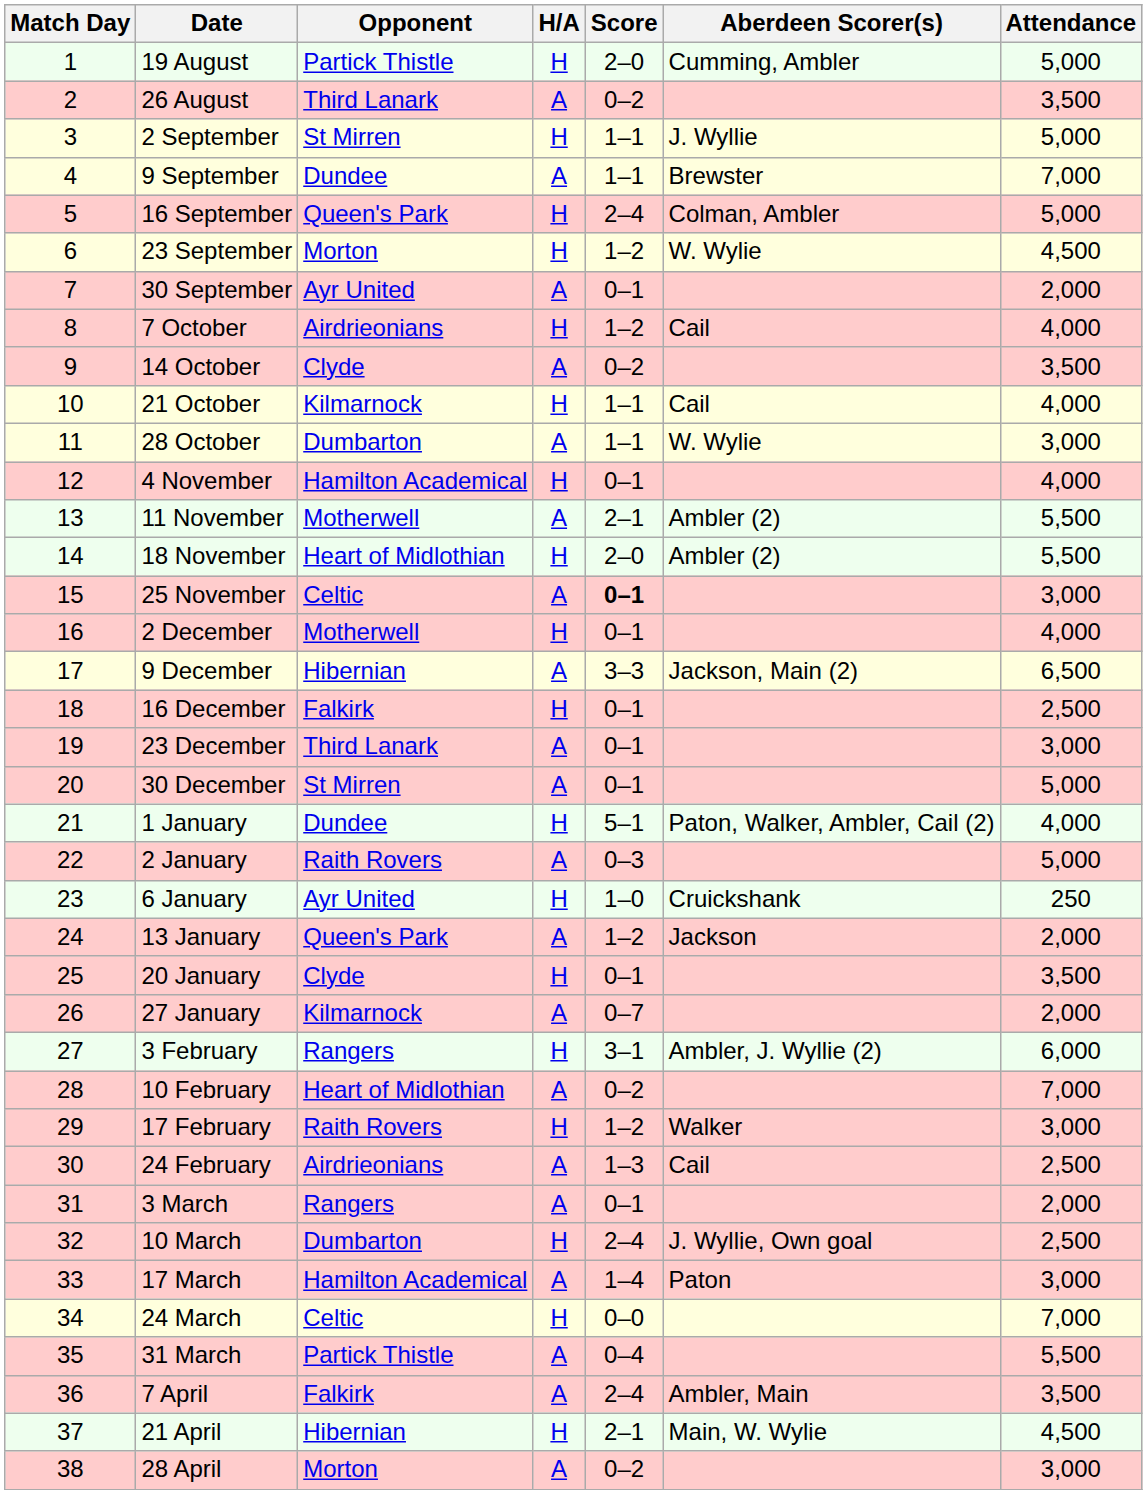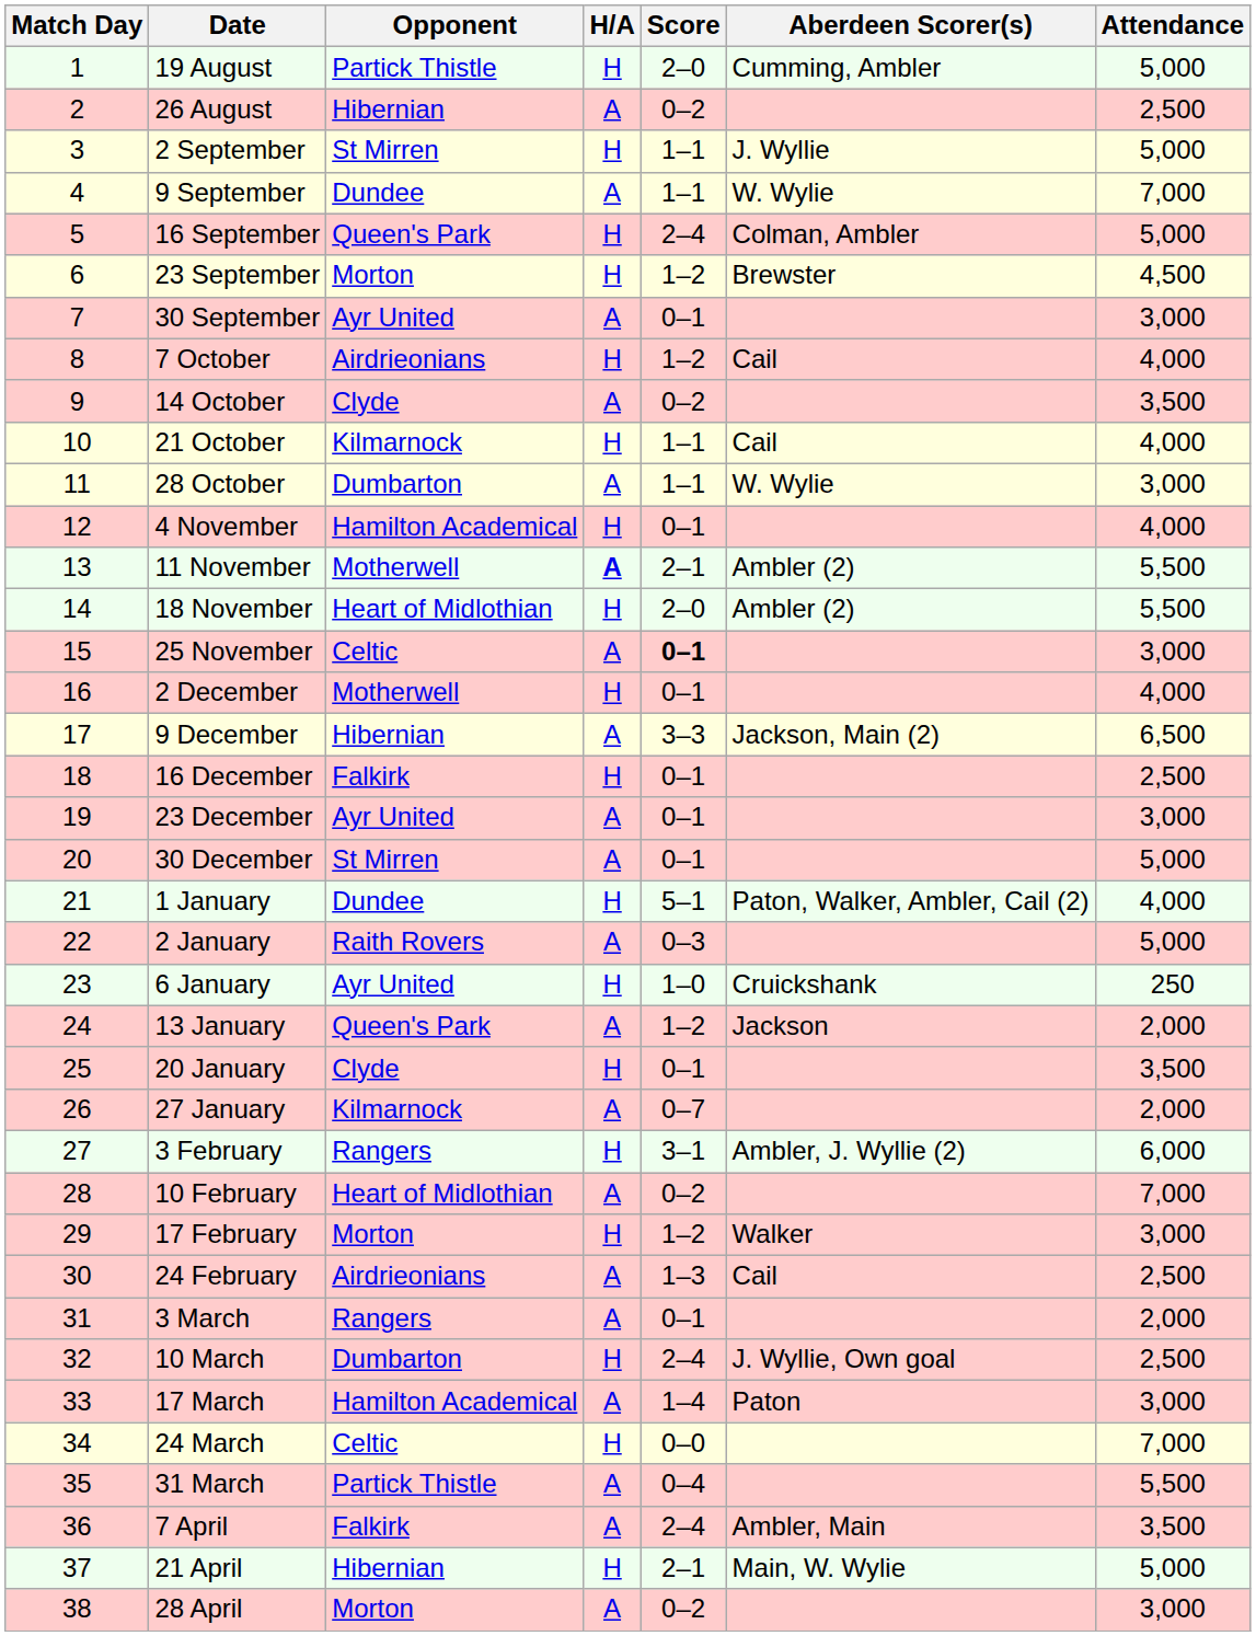 <table class="wikitable" style="text-align:center">
 <tr>
 <th>Match Day</th>
 <th>Date</th>
 <th>Opponent</th>
 <th>H/A</th>
 <th>Score</th>
 <th>Aberdeen Scorer(s)</th>
 <th>Attendance</th>
 </tr>
 <tr bgcolor=#EEFFEE>
 <td>1</td>
 <td align=left>19 August</td>
 <td align=left><a href='#'>Partick Thistle</a></td>
 <td><a href='#'>H</a></td>
 <td>2–0</td>
 <td align=left>Cumming, Ambler</td>
 <td>5,000</td>
 </tr>
 <tr bgcolor=#FFCCCC>
 <td>2</td>
 <td align=left>26 August</td>
-<td align=left><a href='#'>Third Lanark</a></td>
+<td align=left><a href='#'>Hibernian</a></td>
 <td><a href='#'>A</a></td>
 <td>0–2</td>
 <td align=left></td>
-<td>3,500</td>
+<td>2,500</td>
 </tr>
 <tr bgcolor=#FFFFDD>
 <td>3</td>
 <td align=left>2 September</td>
 <td align=left><a href='#'>St Mirren</a></td>
 <td><a href='#'>H</a></td>
 <td>1–1</td>
 <td align=left>J. Wyllie</td>
 <td>5,000</td>
 </tr>
 <tr bgcolor=#FFFFDD>
 <td>4</td>
 <td align=left>9 September</td>
 <td align=left><a href='#'>Dundee</a></td>
 <td><a href='#'>A</a></td>
 <td>1–1</td>
-<td align=left>Brewster</td>
+<td align=left>W. Wylie</td>
 <td>7,000</td>
 </tr>
 <tr bgcolor=#FFCCCC>
 <td>5</td>
 <td align=left>16 September</td>
 <td align=left><a href='#'>Queen's Park</a></td>
 <td><a href='#'>H</a></td>
 <td>2–4</td>
 <td align=left>Colman, Ambler</td>
 <td>5,000</td>
 </tr>
 <tr bgcolor=#FFFFDD>
 <td>6</td>
 <td align=left>23 September</td>
 <td align=left><a href='#'>Morton</a></td>
 <td><a href='#'>H</a></td>
 <td>1–2</td>
-<td align=left>W. Wylie</td>
+<td align=left>Brewster</td>
 <td>4,500</td>
 </tr>
 <tr bgcolor=#FFCCCC>
 <td>7</td>
 <td align=left>30 September</td>
 <td align=left><a href='#'>Ayr United</a></td>
 <td><a href='#'>A</a></td>
 <td>0–1</td>
 <td align=left></td>
-<td>2,000</td>
+<td>3,000</td>
 </tr>
 <tr bgcolor=#FFCCCC>
 <td>8</td>
 <td align=left>7 October</td>
 <td align=left><a href='#'>Airdrieonians</a></td>
 <td><a href='#'>H</a></td>
 <td>1–2</td>
 <td align=left>Cail</td>
 <td>4,000</td>
 </tr>
 <tr bgcolor=#FFCCCC>
 <td>9</td>
 <td align=left>14 October</td>
 <td align=left><a href='#'>Clyde</a></td>
 <td><a href='#'>A</a></td>
 <td>0–2</td>
 <td align=left></td>
 <td>3,500</td>
 </tr>
 <tr bgcolor=#FFFFDD>
 <td>10</td>
 <td align=left>21 October</td>
 <td align=left><a href='#'>Kilmarnock</a></td>
 <td><a href='#'>H</a></td>
 <td>1–1</td>
 <td align=left>Cail</td>
 <td>4,000</td>
 </tr>
 <tr bgcolor=#FFFFDD>
 <td>11</td>
 <td align=left>28 October</td>
 <td align=left><a href='#'>Dumbarton</a></td>
 <td><a href='#'>A</a></td>
 <td>1–1</td>
 <td align=left>W. Wylie</td>
 <td>3,000</td>
 </tr>
 <tr bgcolor=#FFCCCC>
 <td>12</td>
 <td align=left>4 November</td>
 <td align=left><a href='#'>Hamilton Academical</a></td>
 <td><a href='#'>H</a></td>
 <td>0–1</td>
 <td align=left></td>
 <td>4,000</td>
 </tr>
 <tr bgcolor=#EEFFEE>
 <td>13</td>
 <td align=left>11 November</td>
 <td align=left><a href='#'>Motherwell</a></td>
-<td><a href='#'>A</a></td>
+<td><strong><a href='#'>A</a></strong></td>
 <td>2–1</td>
 <td align=left>Ambler (2)</td>
 <td>5,500</td>
 </tr>
 <tr bgcolor=#EEFFEE>
 <td>14</td>
 <td align=left>18 November</td>
 <td align=left><a href='#'>Heart of Midlothian</a></td>
 <td><a href='#'>H</a></td>
 <td>2–0</td>
 <td align=left>Ambler (2)</td>
 <td>5,500</td>
 </tr>
 <tr bgcolor=#FFCCCC>
 <td>15</td>
 <td align=left>25 November</td>
 <td align=left><a href='#'>Celtic</a></td>
 <td><a href='#'>A</a></td>
 <td><strong>0–1</strong></td>
 <td align=left></td>
 <td>3,000</td>
 </tr>
 <tr bgcolor=#FFCCCC>
 <td>16</td>
 <td align=left>2 December</td>
 <td align=left><a href='#'>Motherwell</a></td>
 <td><a href='#'>H</a></td>
 <td>0–1</td>
 <td align=left></td>
 <td>4,000</td>
 </tr>
 <tr bgcolor=#FFFFDD>
 <td>17</td>
 <td align=left>9 December</td>
 <td align=left><a href='#'>Hibernian</a></td>
 <td><a href='#'>A</a></td>
 <td>3–3</td>
 <td align=left>Jackson, Main (2)</td>
 <td>6,500</td>
 </tr>
 <tr bgcolor=#FFCCCC>
 <td>18</td>
 <td align=left>16 December</td>
 <td align=left><a href='#'>Falkirk</a></td>
 <td><a href='#'>H</a></td>
 <td>0–1</td>
 <td align=left></td>
 <td>2,500</td>
 </tr>
 <tr bgcolor=#FFCCCC>
 <td>19</td>
 <td align=left>23 December</td>
-<td align=left><a href='#'>Third Lanark</a></td>
+<td align=left><a href='#'>Ayr United</a></td>
 <td><a href='#'>A</a></td>
 <td>0–1</td>
 <td align=left></td>
 <td>3,000</td>
 </tr>
 <tr bgcolor=#FFCCCC>
 <td>20</td>
 <td align=left>30 December</td>
 <td align=left><a href='#'>St Mirren</a></td>
 <td><a href='#'>A</a></td>
 <td>0–1</td>
 <td align=left></td>
 <td>5,000</td>
 </tr>
 <tr bgcolor=#EEFFEE>
 <td>21</td>
 <td align=left>1 January</td>
 <td align=left><a href='#'>Dundee</a></td>
 <td><a href='#'>H</a></td>
 <td>5–1</td>
 <td align=left>Paton, Walker, Ambler, Cail (2)</td>
 <td>4,000</td>
 </tr>
 <tr bgcolor=#FFCCCC>
 <td>22</td>
 <td align=left>2 January</td>
 <td align=left><a href='#'>Raith Rovers</a></td>
 <td><a href='#'>A</a></td>
 <td>0–3</td>
 <td align=left></td>
 <td>5,000</td>
 </tr>
 <tr bgcolor=#EEFFEE>
 <td>23</td>
 <td align=left>6 January</td>
 <td align=left><a href='#'>Ayr United</a></td>
 <td><a href='#'>H</a></td>
 <td>1–0</td>
 <td align=left>Cruickshank</td>
 <td>250</td>
 </tr>
 <tr bgcolor=#FFCCCC>
 <td>24</td>
 <td align=left>13 January</td>
 <td align=left><a href='#'>Queen's Park</a></td>
 <td><a href='#'>A</a></td>
 <td>1–2</td>
 <td align=left>Jackson</td>
 <td>2,000</td>
 </tr>
 <tr bgcolor=#FFCCCC>
 <td>25</td>
 <td align=left>20 January</td>
 <td align=left><a href='#'>Clyde</a></td>
 <td><a href='#'>H</a></td>
 <td>0–1</td>
 <td align=left></td>
 <td>3,500</td>
 </tr>
 <tr bgcolor=#FFCCCC>
 <td>26</td>
 <td align=left>27 January</td>
 <td align=left><a href='#'>Kilmarnock</a></td>
 <td><a href='#'>A</a></td>
 <td>0–7</td>
 <td align=left></td>
 <td>2,000</td>
 </tr>
 <tr bgcolor=#EEFFEE>
 <td>27</td>
 <td align=left>3 February</td>
 <td align=left><a href='#'>Rangers</a></td>
 <td><a href='#'>H</a></td>
 <td>3–1</td>
 <td align=left>Ambler, J. Wyllie (2)</td>
 <td>6,000</td>
 </tr>
 <tr bgcolor=#FFCCCC>
 <td>28</td>
 <td align=left>10 February</td>
 <td align=left><a href='#'>Heart of Midlothian</a></td>
 <td><a href='#'>A</a></td>
 <td>0–2</td>
 <td align=left></td>
 <td>7,000</td>
 </tr>
 <tr bgcolor=#FFCCCC>
 <td>29</td>
 <td align=left>17 February</td>
-<td align=left><a href='#'>Raith Rovers</a></td>
+<td align=left><a href='#'>Morton</a></td>
 <td><a href='#'>H</a></td>
 <td>1–2</td>
 <td align=left>Walker</td>
 <td>3,000</td>
 </tr>
 <tr bgcolor=#FFCCCC>
 <td>30</td>
 <td align=left>24 February</td>
 <td align=left><a href='#'>Airdrieonians</a></td>
 <td><a href='#'>A</a></td>
 <td>1–3</td>
 <td align=left>Cail</td>
 <td>2,500</td>
 </tr>
 <tr bgcolor=#FFCCCC>
 <td>31</td>
 <td align=left>3 March</td>
 <td align=left><a href='#'>Rangers</a></td>
 <td><a href='#'>A</a></td>
 <td>0–1</td>
 <td align=left></td>
 <td>2,000</td>
 </tr>
 <tr bgcolor=#FFCCCC>
 <td>32</td>
 <td align=left>10 March</td>
 <td align=left><a href='#'>Dumbarton</a></td>
 <td><a href='#'>H</a></td>
 <td>2–4</td>
 <td align=left>J. Wyllie, Own goal</td>
 <td>2,500</td>
 </tr>
 <tr bgcolor=#FFCCCC>
 <td>33</td>
 <td align=left>17 March</td>
 <td align=left><a href='#'>Hamilton Academical</a></td>
 <td><a href='#'>A</a></td>
 <td>1–4</td>
 <td align=left>Paton</td>
 <td>3,000</td>
 </tr>
 <tr bgcolor=#FFFFDD>
 <td>34</td>
 <td align=left>24 March</td>
 <td align=left><a href='#'>Celtic</a></td>
 <td><a href='#'>H</a></td>
 <td>0–0</td>
 <td align=left></td>
 <td>7,000</td>
 </tr>
 <tr bgcolor=#FFCCCC>
 <td>35</td>
 <td align=left>31 March</td>
 <td align=left><a href='#'>Partick Thistle</a></td>
 <td><a href='#'>A</a></td>
 <td>0–4</td>
 <td align=left></td>
 <td>5,500</td>
 </tr>
 <tr bgcolor=#FFCCCC>
 <td>36</td>
 <td align=left>7 April</td>
 <td align=left><a href='#'>Falkirk</a></td>
 <td><a href='#'>A</a></td>
 <td>2–4</td>
 <td align=left>Ambler, Main</td>
 <td>3,500</td>
 </tr>
 <tr bgcolor=#EEFFEE>
 <td>37</td>
 <td align=left>21 April</td>
 <td align=left><a href='#'>Hibernian</a></td>
 <td><a href='#'>H</a></td>
 <td>2–1</td>
 <td align=left>Main, W. Wylie</td>
-<td>4,500</td>
+<td>5,000</td>
 </tr>
 <tr bgcolor=#FFCCCC>
 <td>38</td>
 <td align=left>28 April</td>
 <td align=left><a href='#'>Morton</a></td>
 <td><a href='#'>A</a></td>
 <td>0–2</td>
 <td align=left></td>
 <td>3,000</td>
 </tr>
 <tr>
 </tr>
 </table>
